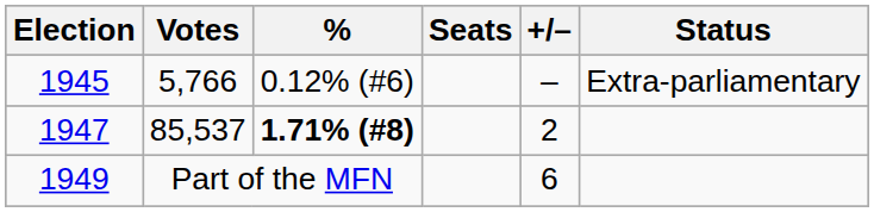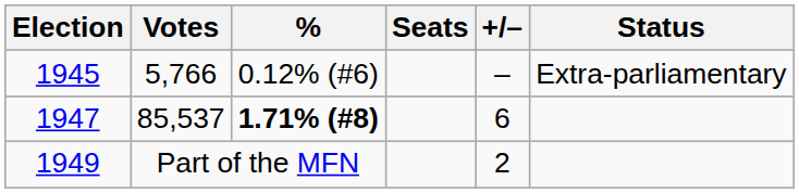 <table class=wikitable style=text-align:center>
 <tr>
 <th>Election</th>
 <th>Votes</th>
 <th>%</th>
 <th>Seats</th>
 <th>+/–</th>
 <th>Status</th>
 </tr>
 <tr>
 <td><a href='#'>1945</a></td>
 <td>5,766</td>
 <td>0.12% (#6)</td>
 <td></td>
 <td>–</td>
 <td>Extra-parliamentary</td>
 </tr>
 <tr>
 <td><a href='#'>1947</a></td>
 <td>85,537</td>
 <td><strong>1.71% (#8)</strong></td>
 <td></td>
-<td> 2</td>
+<td> 6</td>
 <td></td>
 </tr>
 <tr>
 <td><a href='#'>1949</a></td>
 <td colspan=2>Part of the <a href='#'>MFN</a></td>
 <td></td>
-<td> 6</td>
+<td> 2</td>
 <td></td>
 </tr>
 </table>
